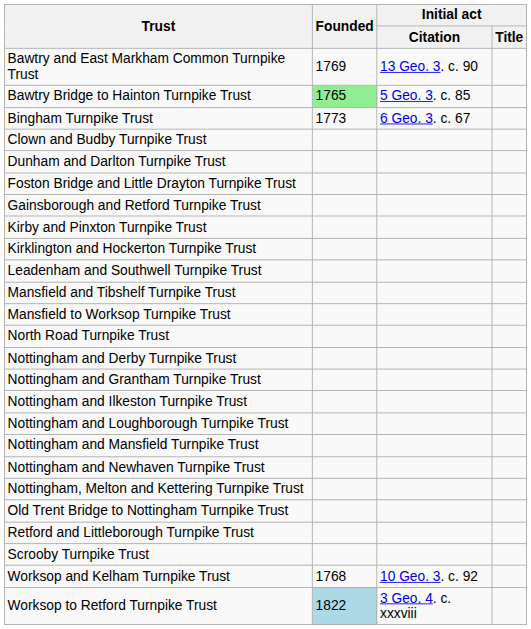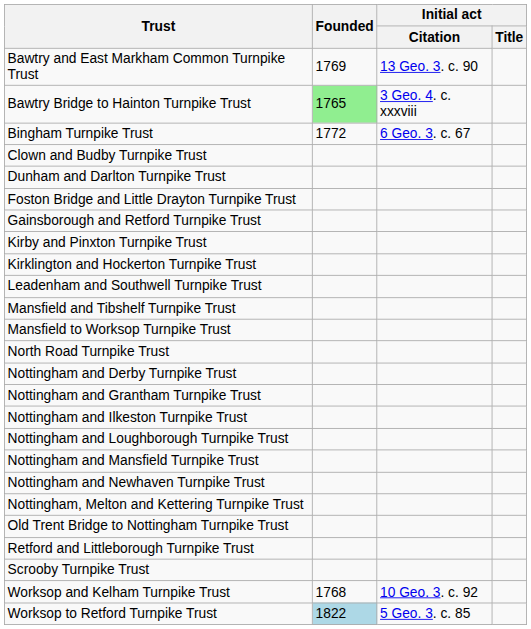 <table class="wikitable sortable">
 <tr>
 <th rowspan=2>Trust</th>
 <th rowspan=2>Founded</th>
 <th colspan=2>Initial act</th>
 </tr>
 <tr>
 <th>Citation</th>
 <th>Title</th>
 </tr>
 <tr>
 <td>Bawtry and East Markham Common Turnpike Trust</td>
 <td>1769</td>
 <td><a href='#'>13 Geo. 3</a>. c. 90</td>
 <td></td>
 </tr>
 <tr>
 <td>Bawtry Bridge to Hainton Turnpike Trust</td>
 <td style="background: lightgreen;">1765</td>
-<td><a href='#'>5 Geo. 3</a>. c. 85</td>
+<td><a href='#'>3 Geo. 4</a>. c. xxxviii</td>
 <td></td>
 </tr>
 <tr>
 <td>Bingham Turnpike Trust</td>
-<td>1773</td>
+<td>1772</td>
 <td><a href='#'>6 Geo. 3</a>. c. 67</td>
 <td></td>
 </tr>
 <tr>
 <td>Clown and Budby Turnpike Trust</td>
 <td></td>
 <td></td>
 <td></td>
 </tr>
 <tr>
 <td>Dunham and Darlton Turnpike Trust</td>
 <td></td>
 <td></td>
 <td></td>
 </tr>
 <tr>
 <td>Foston Bridge and Little Drayton Turnpike Trust</td>
 <td></td>
 <td></td>
 <td></td>
 </tr>
 <tr>
 <td>Gainsborough and Retford Turnpike Trust</td>
 <td></td>
 <td></td>
 <td></td>
 </tr>
 <tr>
 <td>Kirby and Pinxton Turnpike Trust</td>
 <td></td>
 <td></td>
 <td></td>
 </tr>
 <tr>
 <td>Kirklington and Hockerton Turnpike Trust</td>
 <td></td>
 <td></td>
 <td></td>
 </tr>
 <tr>
 <td>Leadenham and Southwell Turnpike Trust</td>
 <td></td>
 <td></td>
 <td></td>
 </tr>
 <tr>
 <td>Mansfield and Tibshelf Turnpike Trust</td>
 <td></td>
 <td></td>
 <td></td>
 </tr>
 <tr>
 <td>Mansfield to Worksop Turnpike Trust</td>
 <td></td>
 <td></td>
 <td></td>
 </tr>
 <tr>
 <td>North Road Turnpike Trust</td>
 <td></td>
 <td></td>
 <td></td>
 </tr>
 <tr>
 <td>Nottingham and Derby Turnpike Trust</td>
 <td></td>
 <td></td>
 <td></td>
 </tr>
 <tr>
 <td>Nottingham and Grantham Turnpike Trust</td>
 <td></td>
 <td></td>
 <td></td>
 </tr>
 <tr>
 <td>Nottingham and Ilkeston Turnpike Trust</td>
 <td></td>
 <td></td>
 <td></td>
 </tr>
 <tr>
 <td>Nottingham and Loughborough Turnpike Trust</td>
 <td></td>
 <td></td>
 <td></td>
 </tr>
 <tr>
 <td>Nottingham and Mansfield Turnpike Trust</td>
 <td></td>
 <td></td>
 <td></td>
 </tr>
 <tr>
 <td>Nottingham and Newhaven Turnpike Trust</td>
 <td></td>
 <td></td>
 <td></td>
 </tr>
 <tr>
 <td>Nottingham, Melton and Kettering Turnpike Trust</td>
 <td></td>
 <td></td>
 <td></td>
 </tr>
 <tr>
 <td>Old Trent Bridge to Nottingham Turnpike Trust</td>
 <td></td>
 <td></td>
 <td></td>
 </tr>
 <tr>
 <td>Retford and Littleborough Turnpike Trust</td>
 <td></td>
 <td></td>
 <td></td>
 </tr>
 <tr>
 <td>Scrooby Turnpike Trust</td>
 <td></td>
 <td></td>
 <td></td>
 </tr>
 <tr>
 <td>Worksop and Kelham Turnpike Trust</td>
 <td>1768</td>
 <td><a href='#'>10 Geo. 3</a>. c. 92</td>
 <td></td>
 </tr>
 <tr>
 <td>Worksop to Retford Turnpike Trust</td>
 <td style="background: lightblue;">1822</td>
-<td><a href='#'>3 Geo. 4</a>. c. xxxviii</td>
+<td><a href='#'>5 Geo. 3</a>. c. 85</td>
 <td></td>
 </tr>
 </table>
